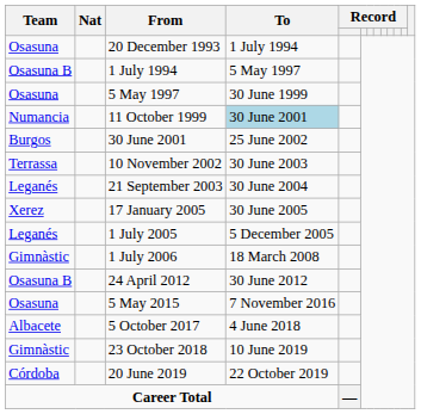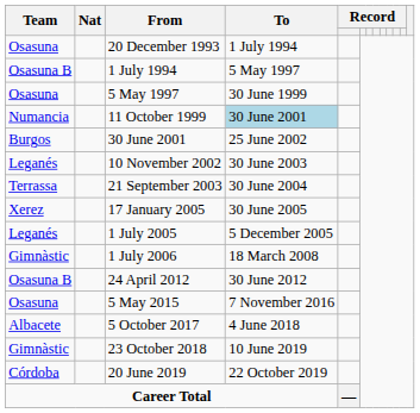 <table class="wikitable" style="text-align: center">
 <tr>
 <th rowspan="2">Team</th>
 <th rowspan="2">Nat</th>
 <th rowspan="2">From</th>
 <th rowspan="2">To</th>
 <th colspan="8">Record</th>
 <th rowspan=2></th>
 </tr>
 <tr>
 <th></th>
 <th></th>
 <th></th>
 <th></th>
 <th></th>
 <th></th>
 <th></th>
 <th></th>
 </tr>
 <tr>
 <td align="left"><a href='#'>Osasuna</a></td>
 <td></td>
 <td align=left>20 December 1993</td>
 <td align=left>1 July 1994<br></td>
 <td></td>
 </tr>
 <tr>
 <td align="left"><a href='#'>Osasuna B</a></td>
 <td></td>
 <td align=left>1 July 1994</td>
 <td align=left>5 May 1997<br></td>
 <td></td>
 </tr>
 <tr>
 <td align="left"><a href='#'>Osasuna</a></td>
 <td></td>
 <td align=left>5 May 1997</td>
 <td align=left>30 June 1999<br></td>
 <td></td>
 </tr>
 <tr>
 <td align="left"><a href='#'>Numancia</a></td>
 <td></td>
 <td align=left>11 October 1999</td>
 <td align=left style="background: lightblue;">30 June 2001<br></td>
 <td></td>
 </tr>
 <tr>
 <td align="left"><a href='#'>Burgos</a></td>
 <td></td>
 <td align=left>30 June 2001</td>
 <td align=left>25 June 2002<br></td>
 <td></td>
 </tr>
 <tr>
-<td align="left"><a href='#'>Terrassa</a></td>
+<td align="left"><a href='#'>Leganés</a></td>
 <td></td>
 <td align=left>10 November 2002</td>
 <td align=left>30 June 2003<br></td>
 <td></td>
 </tr>
 <tr>
-<td align="left"><a href='#'>Leganés</a></td>
+<td align="left"><a href='#'>Terrassa</a></td>
 <td></td>
 <td align=left>21 September 2003</td>
 <td align=left>30 June 2004<br></td>
 <td></td>
 </tr>
 <tr>
 <td align="left"><a href='#'>Xerez</a></td>
 <td></td>
 <td align=left>17 January 2005</td>
 <td align=left>30 June 2005<br></td>
 <td></td>
 </tr>
 <tr>
 <td align="left"><a href='#'>Leganés</a></td>
 <td></td>
 <td align=left>1 July 2005</td>
 <td align=left>5 December 2005<br></td>
 <td></td>
 </tr>
 <tr>
 <td align="left"><a href='#'>Gimnàstic</a></td>
 <td></td>
 <td align=left>1 July 2006</td>
 <td align=left>18 March 2008<br></td>
 <td></td>
 </tr>
 <tr>
 <td align="left"><a href='#'>Osasuna B</a></td>
 <td></td>
 <td align=left>24 April 2012</td>
 <td align=left>30 June 2012<br></td>
 <td></td>
 </tr>
 <tr>
 <td align="left"><a href='#'>Osasuna</a></td>
 <td></td>
 <td align=left>5 May 2015</td>
 <td align=left>7 November 2016<br></td>
 <td></td>
 </tr>
 <tr>
 <td align="left"><a href='#'>Albacete</a></td>
 <td></td>
 <td align=left>5 October 2017</td>
 <td align=left>4 June 2018<br></td>
 <td></td>
 </tr>
 <tr>
 <td align="left"><a href='#'>Gimnàstic</a></td>
 <td></td>
 <td align=left>23 October 2018</td>
 <td align=left>10 June 2019<br></td>
 <td></td>
 </tr>
 <tr>
 <td align="left"><a href='#'>Córdoba</a></td>
 <td></td>
 <td align=left>20 June 2019</td>
 <td align=left>22 October 2019<br></td>
 <td></td>
 </tr>
 <tr>
 <td colspan=4><strong>Career Total</strong><br></td>
 <th>—</th>
 </tr>
 </table>
